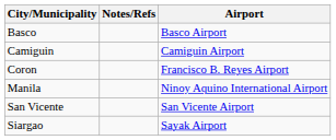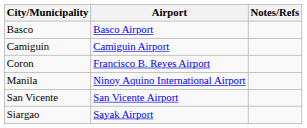 <table class="wikitable sortable">
 <tr>
 <th>City/Municipality</th>
+<th>Airport</th>
 <th>Notes/Refs</th>
-<th>Airport</th>
 </tr>
 <tr>
 <td>Basco</td>
+<td><a href='#'>Basco Airport</a></td>
 <td></td>
-<td><a href='#'>Basco Airport</a></td>
 </tr>
 <tr>
 <td>Camiguin</td>
+<td><a href='#'>Camiguin Airport</a></td>
 <td></td>
-<td><a href='#'>Camiguin Airport</a></td>
 </tr>
 <tr>
 <td>Coron</td>
+<td><a href='#'>Francisco B. Reyes Airport</a></td>
 <td></td>
-<td><a href='#'>Francisco B. Reyes Airport</a></td>
 </tr>
 <tr>
 <td>Manila</td>
+<td><a href='#'>Ninoy Aquino International Airport</a></td>
 <td></td>
-<td><a href='#'>Ninoy Aquino International Airport</a></td>
 </tr>
 <tr>
 <td>San Vicente</td>
+<td><a href='#'>San Vicente Airport</a></td>
 <td></td>
-<td><a href='#'>San Vicente Airport</a></td>
 </tr>
 <tr>
 <td>Siargao</td>
+<td><a href='#'>Sayak Airport</a></td>
 <td></td>
-<td><a href='#'>Sayak Airport</a></td>
 </tr>
 </table>
